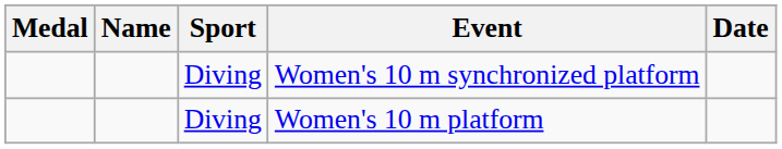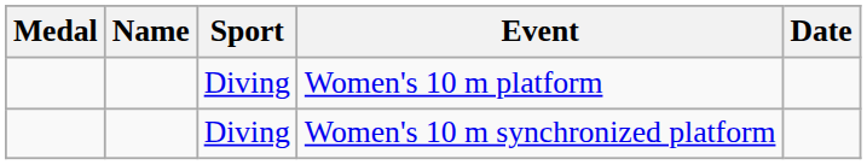 <table class="wikitable sortable" style="font-size:90%">
 <tr>
 <th>Medal</th>
 <th>Name</th>
 <th>Sport</th>
 <th>Event</th>
 <th>Date</th>
 </tr>
 <tr>
 <td></td>
+<td></td>
+<td><a href='#'>Diving</a></td>
+<td><a href='#'>Women's 10 m platform</a></td>
+<td></td>
+</tr>
+<tr>
+<td></td>
 <td><br></td>
 <td><a href='#'>Diving</a></td>
 <td><a href='#'>Women's 10 m synchronized platform</a></td>
 <td></td>
 </tr>
-<tr>
-<td></td>
-<td></td>
-<td><a href='#'>Diving</a></td>
-<td><a href='#'>Women's 10 m platform</a></td>
-<td></td>
-</tr>
 </table>
